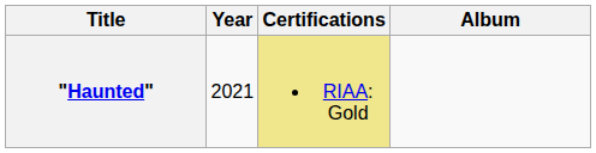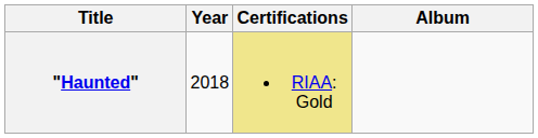 <table class="wikitable plainrowheaders" border="1" style="text-align:center;">
 <tr>
 <th style="width:10em;">Title</th>
 <th style="width:2em;">Year</th>
 <th style="width:5em;">Certifications</th>
 <th style="width:10em;">Album</th>
 </tr>
 <tr>
 <th scope="row">"<a href='#'>Haunted</a>"</th>
-<td>2021</td>
+<td>2018</td>
 <td style="background: khaki;"><br><ul><li><a href='#'>RIAA</a>: Gold</li></ul></td>
 <td></td>
 </tr>
 </table>
